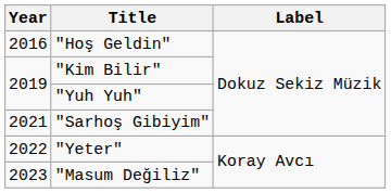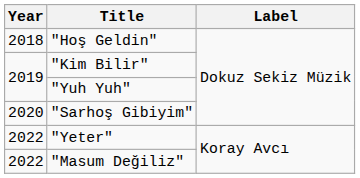 <table class="wikitable">
 <tr>
 <th>Year</th>
 <th>Title</th>
 <th>Label</th>
 </tr>
 <tr>
-<td>2016</td>
+<td>2018</td>
 <td>"Hoş Geldin"</td>
 <td rowspan=4>Dokuz Sekiz Müzik</td>
 </tr>
 <tr>
 <td rowspan=2>2019</td>
 <td>"Kim Bilir"</td>
 </tr>
 <tr>
 <td>"Yuh Yuh"</td>
 </tr>
 <tr>
-<td>2021</td>
+<td>2020</td>
 <td>"Sarhoş Gibiyim"</td>
 </tr>
 <tr>
 <td>2022</td>
 <td>"Yeter"</td>
 <td rowspan=2>Koray Avcı</td>
 </tr>
 <tr>
-<td>2023</td>
+<td>2022</td>
 <td>"Masum Değiliz"</td>
 </tr>
 </table>
